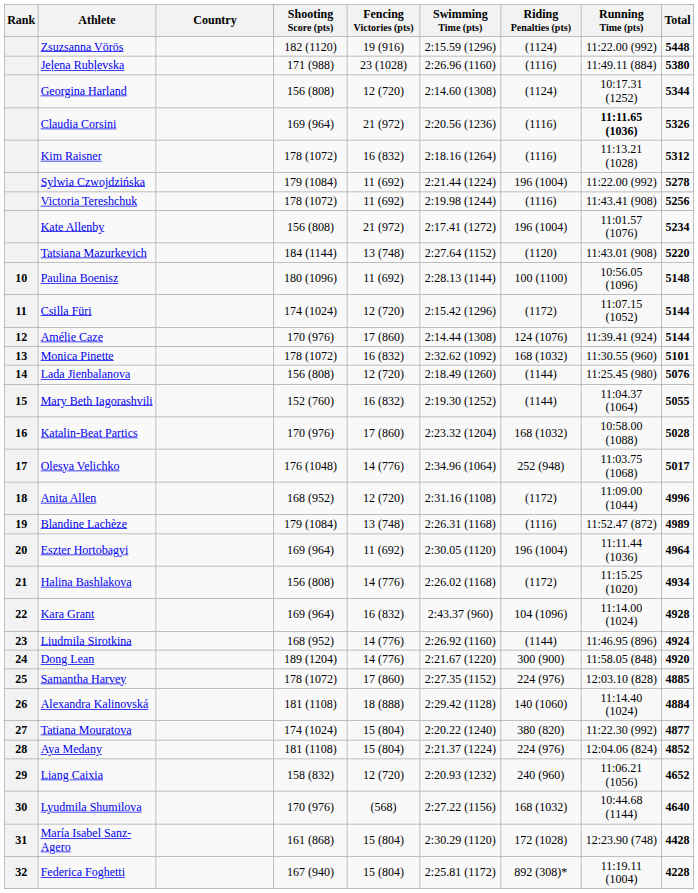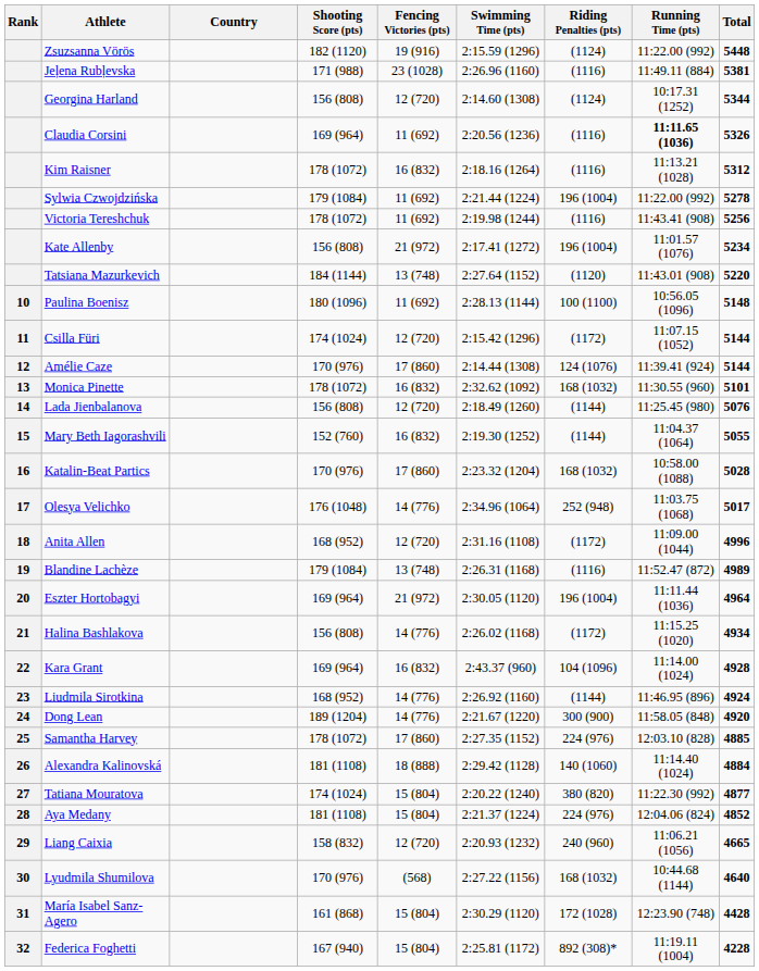 <table class="wikitable sortable" style="text-align:center">
 <tr>
 <th width=30>Rank</th>
 <th width=150>Athlete</th>
 <th width=150>Country</th>
 <th width=90>Shooting <br><small>Score (pts)</small></th>
 <th width=90>Fencing <br><small>Victories (pts)</small></th>
 <th width=100>Swimming <br><small>Time (pts)</small></th>
 <th width=100>Riding <br><small>Penalties (pts)</small></th>
 <th width=100>Running <br><small>Time (pts)</small></th>
 <th>Total</th>
 </tr>
 <tr>
 <th></th>
 <td align=left><a href='#'>Zsuzsanna Vörös</a></td>
 <td></td>
 <td>182 (1120)</td>
 <td>19 (916)</td>
 <td>2:15.59 (1296)</td>
 <td> (1124)</td>
 <td>11:22.00 (992)</td>
 <td><strong>5448</strong></td>
 </tr>
 <tr>
 <th></th>
 <td align=left><a href='#'>Jeļena Rubļevska</a></td>
 <td></td>
 <td>171 (988)</td>
 <td>23 (1028)</td>
 <td>2:26.96 (1160)</td>
 <td> (1116)</td>
 <td>11:49.11 (884)</td>
-<td><strong>5380</strong></td>
+<td><strong>5381</strong></td>
 </tr>
 <tr>
 <th></th>
 <td align=left><a href='#'>Georgina Harland</a></td>
 <td></td>
 <td>156 (808)</td>
 <td>12 (720)</td>
 <td>2:14.60 (1308)</td>
 <td> (1124)</td>
 <td>10:17.31 (1252)</td>
 <td><strong>5344</strong></td>
 </tr>
 <tr>
 <th></th>
 <td align=left><a href='#'>Claudia Corsini</a></td>
 <td></td>
 <td>169 (964)</td>
-<td>21 (972)</td>
+<td>11 (692)</td>
 <td>2:20.56 (1236)</td>
 <td> (1116)</td>
 <td><strong>11:11.65 (1036)</strong></td>
 <td><strong>5326</strong></td>
 </tr>
 <tr>
 <th></th>
 <td align=left><a href='#'>Kim Raisner</a></td>
 <td></td>
 <td>178 (1072)</td>
 <td>16 (832)</td>
 <td>2:18.16 (1264)</td>
 <td> (1116)</td>
 <td>11:13.21 (1028)</td>
 <td><strong>5312</strong></td>
 </tr>
 <tr>
 <th></th>
 <td align=left><a href='#'>Sylwia Czwojdzińska</a></td>
 <td></td>
 <td>179 (1084)</td>
 <td>11 (692)</td>
 <td>2:21.44 (1224)</td>
 <td>196 (1004)</td>
 <td>11:22.00 (992)</td>
 <td><strong>5278</strong></td>
 </tr>
 <tr>
 <th></th>
 <td align=left><a href='#'>Victoria Tereshchuk</a></td>
 <td></td>
 <td>178 (1072)</td>
 <td>11 (692)</td>
 <td>2:19.98 (1244)</td>
 <td> (1116)</td>
 <td>11:43.41 (908)</td>
 <td><strong>5256</strong></td>
 </tr>
 <tr>
 <th></th>
 <td align=left><a href='#'>Kate Allenby</a></td>
 <td></td>
 <td>156 (808)</td>
 <td>21 (972)</td>
 <td>2:17.41 (1272)</td>
 <td>196 (1004)</td>
 <td>11:01.57 (1076)</td>
 <td><strong>5234</strong></td>
 </tr>
 <tr>
 <th></th>
 <td align=left><a href='#'>Tatsiana Mazurkevich</a></td>
 <td></td>
 <td>184 (1144)</td>
 <td>13 (748)</td>
 <td>2:27.64 (1152)</td>
 <td> (1120)</td>
 <td>11:43.01 (908)</td>
 <td><strong>5220</strong></td>
 </tr>
 <tr>
 <th>10</th>
 <td align=left><a href='#'>Paulina Boenisz</a></td>
 <td></td>
 <td>180 (1096)</td>
 <td>11 (692)</td>
 <td>2:28.13 (1144)</td>
 <td>100 (1100)</td>
 <td>10:56.05 (1096)</td>
 <td><strong>5148</strong></td>
 </tr>
 <tr>
 <th>11</th>
 <td align=left><a href='#'>Csilla Füri</a></td>
 <td></td>
 <td>174 (1024)</td>
 <td>12 (720)</td>
 <td>2:15.42 (1296)</td>
 <td> (1172)</td>
 <td>11:07.15 (1052)</td>
 <td><strong>5144</strong></td>
 </tr>
 <tr>
 <th>12</th>
 <td align=left><a href='#'>Amélie Caze</a></td>
 <td></td>
 <td>170 (976)</td>
 <td>17 (860)</td>
 <td>2:14.44 (1308)</td>
 <td>124 (1076)</td>
 <td>11:39.41 (924)</td>
 <td><strong>5144</strong></td>
 </tr>
 <tr>
 <th>13</th>
 <td align=left><a href='#'>Monica Pinette</a></td>
 <td></td>
 <td>178 (1072)</td>
 <td>16 (832)</td>
 <td>2:32.62 (1092)</td>
 <td>168 (1032)</td>
 <td>11:30.55 (960)</td>
 <td><strong>5101</strong></td>
 </tr>
 <tr>
 <th>14</th>
 <td align=left><a href='#'>Lada Jienbalanova</a></td>
 <td></td>
 <td>156 (808)</td>
 <td>12 (720)</td>
 <td>2:18.49 (1260)</td>
 <td> (1144)</td>
 <td>11:25.45 (980)</td>
 <td><strong>5076</strong></td>
 </tr>
 <tr>
 <th>15</th>
 <td align=left><a href='#'>Mary Beth Iagorashvili</a></td>
 <td></td>
 <td>152 (760)</td>
 <td>16 (832)</td>
 <td>2:19.30 (1252)</td>
 <td> (1144)</td>
 <td>11:04.37 (1064)</td>
 <td><strong>5055</strong></td>
 </tr>
 <tr>
 <th>16</th>
 <td align=left><a href='#'>Katalin-Beat Partics</a></td>
 <td></td>
 <td>170 (976)</td>
 <td>17 (860)</td>
 <td>2:23.32 (1204)</td>
 <td>168 (1032)</td>
 <td>10:58.00 (1088)</td>
 <td><strong>5028</strong></td>
 </tr>
 <tr>
 <th>17</th>
 <td align=left><a href='#'>Olesya Velichko</a></td>
 <td></td>
 <td>176 (1048)</td>
 <td>14 (776)</td>
 <td>2:34.96 (1064)</td>
 <td>252 (948)</td>
 <td>11:03.75 (1068)</td>
 <td><strong>5017</strong></td>
 </tr>
 <tr>
 <th>18</th>
 <td align=left><a href='#'>Anita Allen</a></td>
 <td></td>
 <td>168 (952)</td>
 <td>12 (720)</td>
 <td>2:31.16 (1108)</td>
 <td> (1172)</td>
 <td>11:09.00 (1044)</td>
 <td><strong>4996</strong></td>
 </tr>
 <tr>
 <th>19</th>
 <td align=left><a href='#'>Blandine Lachèze</a></td>
 <td></td>
 <td>179 (1084)</td>
 <td>13 (748)</td>
 <td>2:26.31 (1168)</td>
 <td> (1116)</td>
 <td>11:52.47 (872)</td>
 <td><strong>4989</strong></td>
 </tr>
 <tr>
 <th>20</th>
 <td align=left><a href='#'>Eszter Hortobagyi</a></td>
 <td></td>
 <td>169 (964)</td>
-<td>11 (692)</td>
+<td>21 (972)</td>
 <td>2:30.05 (1120)</td>
 <td>196 (1004)</td>
 <td>11:11.44 (1036)</td>
 <td><strong>4964</strong></td>
 </tr>
 <tr>
 <th>21</th>
 <td align=left><a href='#'>Halina Bashlakova</a></td>
 <td></td>
 <td>156 (808)</td>
 <td>14 (776)</td>
 <td>2:26.02 (1168)</td>
 <td> (1172)</td>
 <td>11:15.25 (1020)</td>
 <td><strong>4934</strong></td>
 </tr>
 <tr>
 <th>22</th>
 <td align=left><a href='#'>Kara Grant</a></td>
 <td></td>
 <td>169 (964)</td>
 <td>16 (832)</td>
 <td>2:43.37 (960)</td>
 <td>104 (1096)</td>
 <td>11:14.00 (1024)</td>
 <td><strong>4928</strong></td>
 </tr>
 <tr>
 <th>23</th>
 <td align=left><a href='#'>Liudmila Sirotkina</a></td>
 <td></td>
 <td>168 (952)</td>
 <td>14 (776)</td>
 <td>2:26.92 (1160)</td>
 <td> (1144)</td>
 <td>11:46.95 (896)</td>
 <td><strong>4924</strong></td>
 </tr>
 <tr>
 <th>24</th>
 <td align=left><a href='#'>Dong Lean</a></td>
 <td></td>
 <td>189 (1204)</td>
 <td>14 (776)</td>
 <td>2:21.67 (1220)</td>
 <td>300 (900)</td>
 <td>11:58.05 (848)</td>
 <td><strong>4920</strong></td>
 </tr>
 <tr>
 <th>25</th>
 <td align=left><a href='#'>Samantha Harvey</a></td>
 <td></td>
 <td>178 (1072)</td>
 <td>17 (860)</td>
 <td>2:27.35 (1152)</td>
 <td>224 (976)</td>
 <td>12:03.10 (828)</td>
 <td><strong>4885</strong></td>
 </tr>
 <tr>
 <th>26</th>
 <td align=left><a href='#'>Alexandra Kalinovská</a></td>
 <td></td>
 <td>181 (1108)</td>
 <td>18 (888)</td>
 <td>2:29.42 (1128)</td>
 <td>140 (1060)</td>
 <td>11:14.40 (1024)</td>
 <td><strong>4884</strong></td>
 </tr>
 <tr>
 <th>27</th>
 <td align=left><a href='#'>Tatiana Mouratova</a></td>
 <td></td>
 <td>174 (1024)</td>
 <td>15 (804)</td>
 <td>2:20.22 (1240)</td>
 <td>380 (820)</td>
 <td>11:22.30 (992)</td>
 <td><strong>4877</strong></td>
 </tr>
 <tr>
 <th>28</th>
 <td align=left><a href='#'>Aya Medany</a></td>
 <td></td>
 <td>181 (1108)</td>
 <td>15 (804)</td>
 <td>2:21.37 (1224)</td>
 <td>224 (976)</td>
 <td>12:04.06 (824)</td>
 <td><strong>4852</strong></td>
 </tr>
 <tr>
 <th>29</th>
 <td align=left><a href='#'>Liang Caixia</a></td>
 <td></td>
 <td>158 (832)</td>
 <td>12 (720)</td>
 <td>2:20.93 (1232)</td>
 <td>240 (960)</td>
 <td>11:06.21 (1056)</td>
-<td><strong>4652</strong></td>
+<td><strong>4665</strong></td>
 </tr>
 <tr>
 <th>30</th>
 <td align=left><a href='#'>Lyudmila Shumilova</a></td>
 <td></td>
 <td>170 (976)</td>
 <td> (568)</td>
 <td>2:27.22 (1156)</td>
 <td>168 (1032)</td>
 <td>10:44.68 (1144)</td>
 <td><strong>4640</strong></td>
 </tr>
 <tr>
 <th>31</th>
 <td align=left><a href='#'>María Isabel Sanz-Agero</a></td>
 <td></td>
 <td>161 (868)</td>
 <td>15 (804)</td>
 <td>2:30.29 (1120)</td>
 <td>172 (1028)</td>
 <td>12:23.90 (748)</td>
 <td><strong>4428</strong></td>
 </tr>
 <tr>
 <th>32</th>
 <td align=left><a href='#'>Federica Foghetti</a></td>
 <td></td>
 <td>167 (940)</td>
 <td>15 (804)</td>
 <td>2:25.81 (1172)</td>
 <td>892 (308)*</td>
 <td>11:19.11 (1004)</td>
 <td><strong>4228</strong></td>
 </tr>
 </table>
